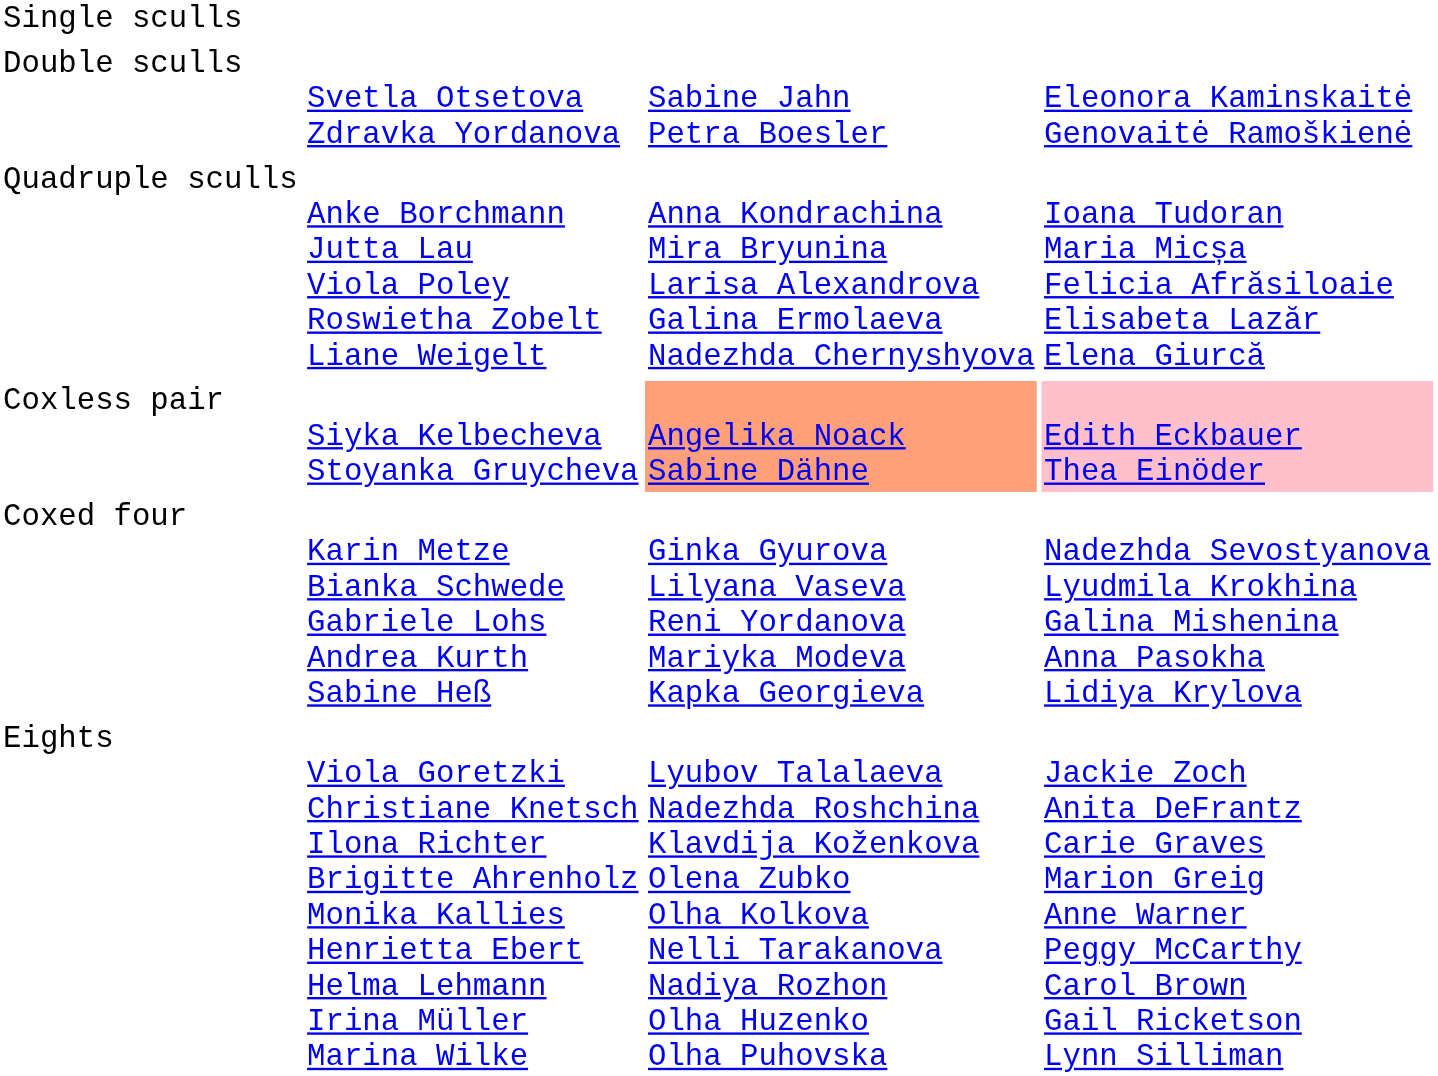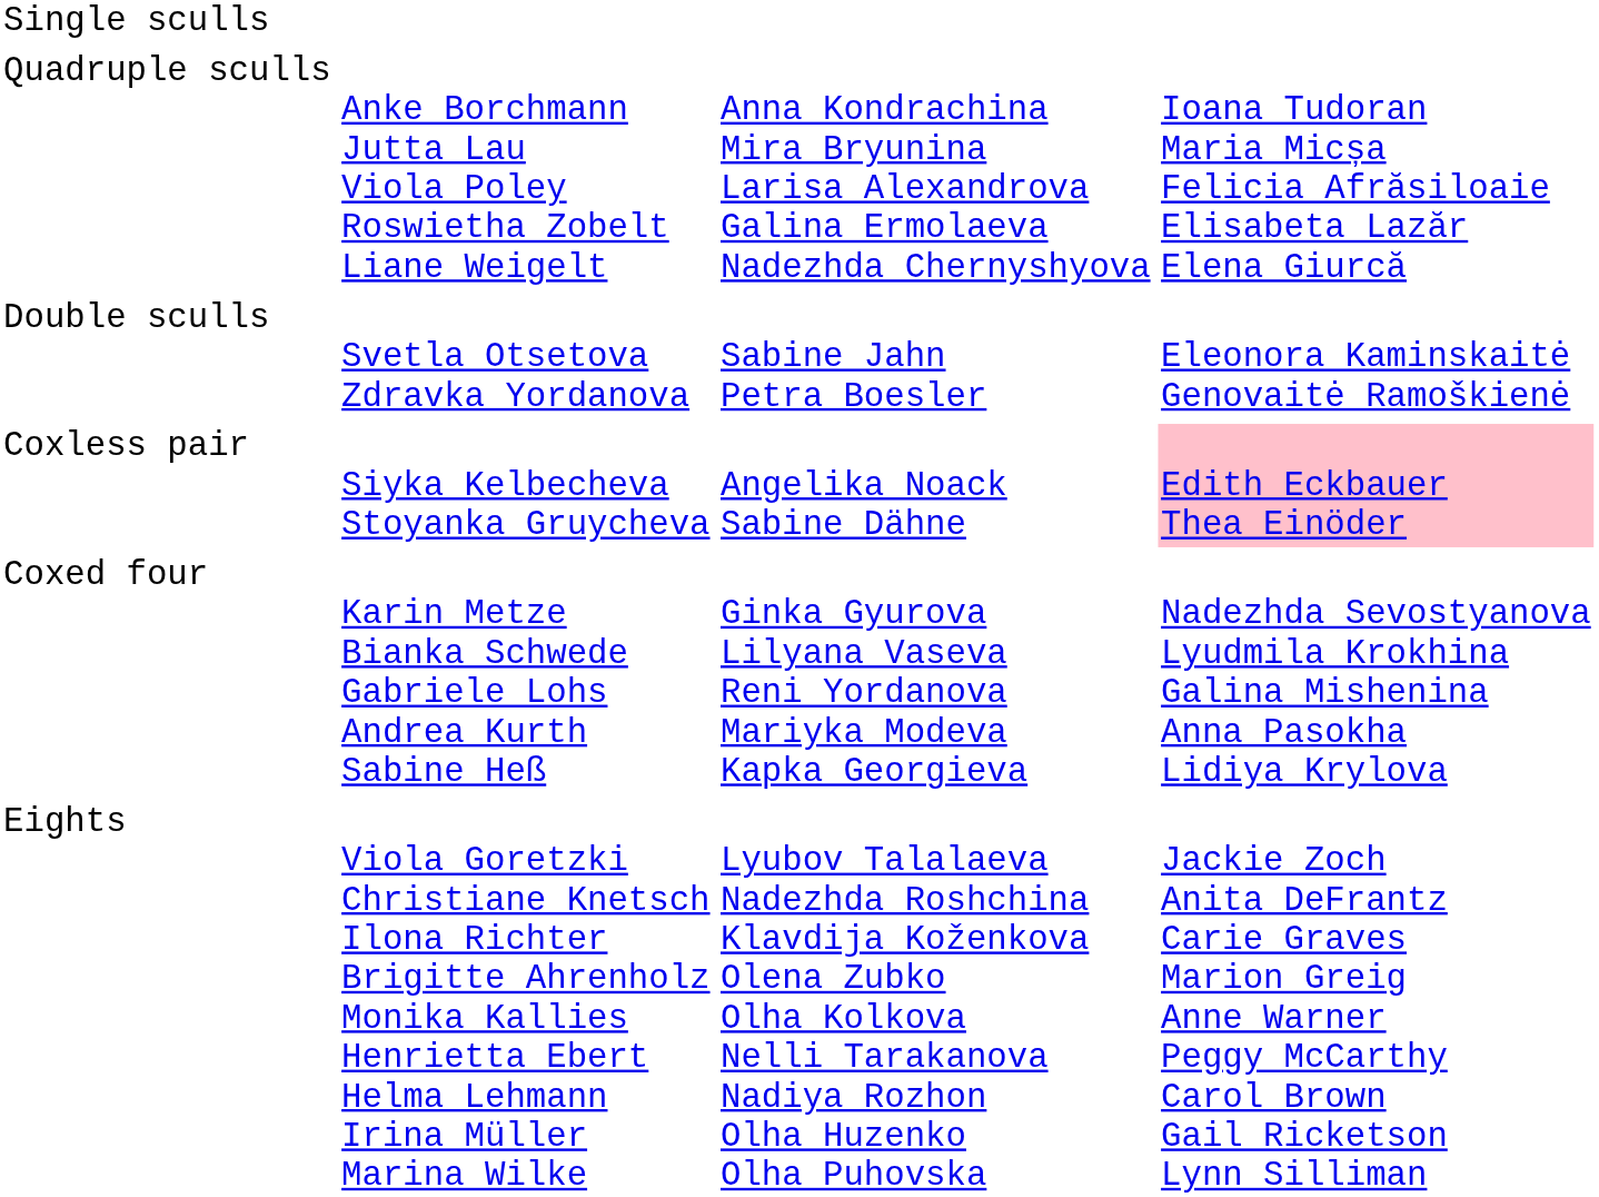 <table>
 <tr>
 <td>Single sculls<br></td>
 <td></td>
 <td></td>
 <td></td>
 </tr>
 <tr valign="top">
+<td>Quadruple sculls<br></td>
+<td><br><a href='#'>Anke Borchmann</a><br><a href='#'>Jutta Lau</a><br><a href='#'>Viola Poley</a><br><a href='#'>Roswietha Zobelt</a><br><a href='#'>Liane Weigelt</a></td>
+<td><br><a href='#'>Anna Kondrachina</a><br><a href='#'>Mira Bryunina</a><br><a href='#'>Larisa Alexandrova</a><br><a href='#'>Galina Ermolaeva</a><br><a href='#'>Nadezhda Chernyshyova</a></td>
+<td><br><a href='#'>Ioana Tudoran</a><br><a href='#'>Maria Micșa</a><br><a href='#'>Felicia Afrăsiloaie</a><br><a href='#'>Elisabeta Lazăr</a><br><a href='#'>Elena Giurcă</a></td>
+</tr>
+<tr valign="top">
 <td>Double sculls<br></td>
 <td><br><a href='#'>Svetla Otsetova</a><br><a href='#'>Zdravka Yordanova</a></td>
 <td><br><a href='#'>Sabine Jahn</a><br><a href='#'>Petra Boesler</a></td>
 <td><br><a href='#'>Eleonora Kaminskaitė</a><br><a href='#'>Genovaitė Ramoškienė</a></td>
 </tr>
 <tr valign="top">
-<td>Quadruple sculls<br></td>
-<td><br><a href='#'>Anke Borchmann</a><br><a href='#'>Jutta Lau</a><br><a href='#'>Viola Poley</a><br><a href='#'>Roswietha Zobelt</a><br><a href='#'>Liane Weigelt</a></td>
-<td><br><a href='#'>Anna Kondrachina</a><br><a href='#'>Mira Bryunina</a><br><a href='#'>Larisa Alexandrova</a><br><a href='#'>Galina Ermolaeva</a><br><a href='#'>Nadezhda Chernyshyova</a></td>
-<td><br><a href='#'>Ioana Tudoran</a><br><a href='#'>Maria Micșa</a><br><a href='#'>Felicia Afrăsiloaie</a><br><a href='#'>Elisabeta Lazăr</a><br><a href='#'>Elena Giurcă</a></td>
-</tr>
-<tr valign="top">
 <td>Coxless pair<br></td>
 <td><br><a href='#'>Siyka Kelbecheva</a><br><a href='#'>Stoyanka Gruycheva</a></td>
-<td style="background: lightsalmon;"><br><a href='#'>Angelika Noack</a><br><a href='#'>Sabine Dähne</a></td>
+<td><br><a href='#'>Angelika Noack</a><br><a href='#'>Sabine Dähne</a></td>
 <td style="background: pink;"><br><a href='#'>Edith Eckbauer</a><br><a href='#'>Thea Einöder</a></td>
 </tr>
 <tr valign="top">
 <td>Coxed four<br></td>
 <td><br><a href='#'>Karin Metze</a><br><a href='#'>Bianka Schwede</a><br><a href='#'>Gabriele Lohs</a><br><a href='#'>Andrea Kurth</a><br><a href='#'>Sabine Heß</a></td>
 <td><br><a href='#'>Ginka Gyurova</a><br><a href='#'>Lilyana Vaseva</a><br><a href='#'>Reni Yordanova</a><br><a href='#'>Mariyka Modeva</a><br><a href='#'>Kapka Georgieva</a></td>
 <td><br><a href='#'>Nadezhda Sevostyanova</a><br><a href='#'>Lyudmila Krokhina</a><br><a href='#'>Galina Mishenina</a><br><a href='#'>Anna Pasokha</a><br><a href='#'>Lidiya Krylova</a></td>
 </tr>
 <tr valign="top">
 <td>Eights<br></td>
 <td><br><a href='#'>Viola Goretzki</a><br><a href='#'>Christiane Knetsch</a><br><a href='#'>Ilona Richter</a><br><a href='#'>Brigitte Ahrenholz</a><br><a href='#'>Monika Kallies</a><br><a href='#'>Henrietta Ebert</a><br><a href='#'>Helma Lehmann</a><br><a href='#'>Irina Müller</a><br><a href='#'>Marina Wilke</a></td>
 <td><br><a href='#'>Lyubov Talalaeva</a><br><a href='#'>Nadezhda Roshchina</a><br><a href='#'>Klavdija Koženkova</a><br><a href='#'>Olena Zubko</a><br><a href='#'>Olha Kolkova</a><br><a href='#'>Nelli Tarakanova</a><br><a href='#'>Nadiya Rozhon</a><br><a href='#'>Olha Huzenko</a><br><a href='#'>Olha Puhovska</a></td>
 <td><br><a href='#'>Jackie Zoch</a><br><a href='#'>Anita DeFrantz</a><br><a href='#'>Carie Graves</a><br><a href='#'>Marion Greig</a><br><a href='#'>Anne Warner</a><br><a href='#'>Peggy McCarthy</a><br><a href='#'>Carol Brown</a><br><a href='#'>Gail Ricketson</a><br><a href='#'>Lynn Silliman</a></td>
 </tr>
 </table>
